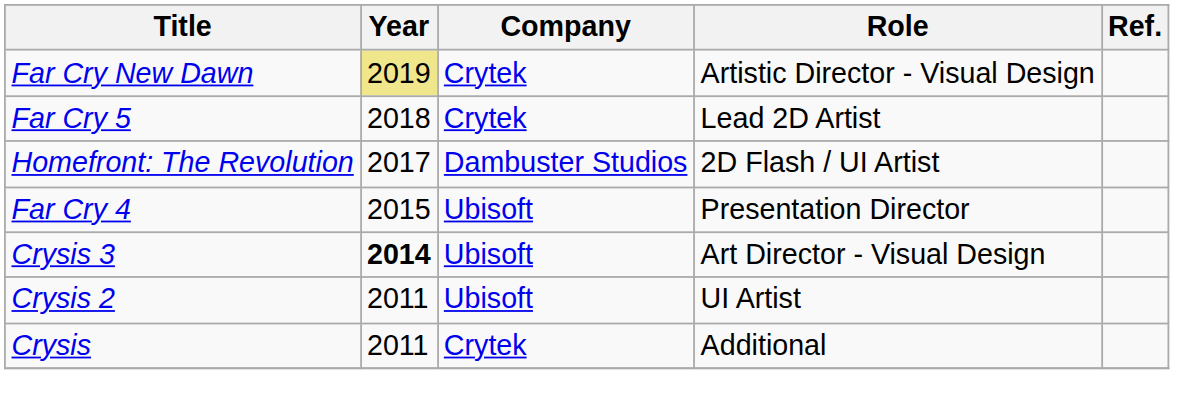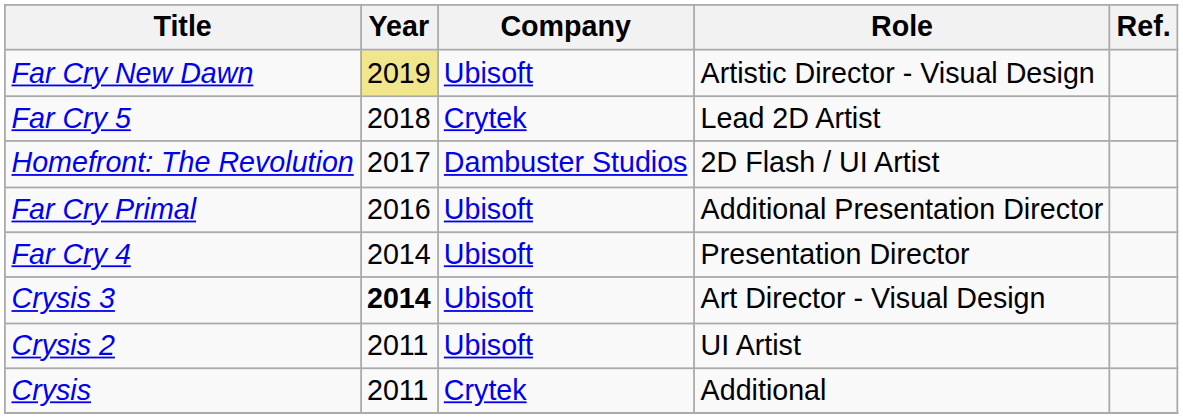 <table class="wikitable sortable">
 <tr>
 <th>Title</th>
 <th>Year</th>
 <th>Company</th>
 <th>Role</th>
 <th>Ref.</th>
 </tr>
 <tr>
 <td><em><a href='#'>Far Cry New Dawn</a></em></td>
 <td style="background: khaki;">2019</td>
-<td><a href='#'>Crytek</a></td>
+<td><a href='#'>Ubisoft</a></td>
 <td>Artistic Director - Visual Design</td>
 <td></td>
 </tr>
 <tr>
 <td><em><a href='#'>Far Cry 5</a></em></td>
 <td>2018</td>
 <td><a href='#'>Crytek</a></td>
 <td>Lead 2D Artist</td>
 <td></td>
 </tr>
 <tr>
 <td><em><a href='#'>Homefront: The Revolution</a></em></td>
 <td>2017</td>
 <td><a href='#'>Dambuster Studios</a></td>
 <td>2D Flash / UI Artist</td>
 <td></td>
 </tr>
 <tr>
+<td><em><a href='#'>Far Cry Primal</a></em></td>
+<td>2016</td>
+<td><a href='#'>Ubisoft</a></td>
+<td>Additional Presentation Director</td>
+<td></td>
+</tr>
+<tr>
 <td><em><a href='#'>Far Cry 4</a></em></td>
-<td>2015</td>
+<td>2014</td>
 <td><a href='#'>Ubisoft</a></td>
 <td>Presentation Director</td>
 <td></td>
 </tr>
 <tr>
 <td><em><a href='#'>Crysis 3</a></em></td>
 <td><strong>2014</strong></td>
 <td><a href='#'>Ubisoft</a></td>
 <td>Art Director - Visual Design</td>
 <td></td>
 </tr>
 <tr>
 <td><em><a href='#'>Crysis 2</a></em></td>
 <td>2011</td>
 <td><a href='#'>Ubisoft</a></td>
 <td>UI Artist</td>
 <td></td>
 </tr>
 <tr>
 <td><em><a href='#'>Crysis</a></em></td>
 <td>2011</td>
 <td><a href='#'>Crytek</a></td>
 <td>Additional</td>
 <td></td>
 </tr>
 <tr>
 </tr>
 </table>
